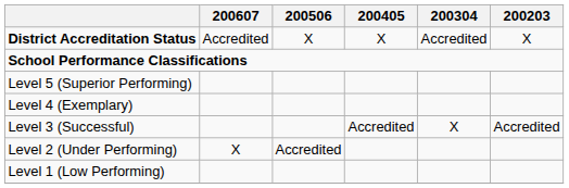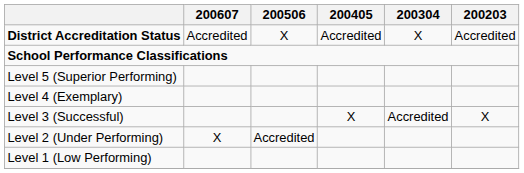 <table class="wikitable" style="font-size: 95%;">
 <tr>
 <th></th>
 <th>200607</th>
 <th>200506</th>
 <th>200405</th>
 <th>200304</th>
 <th>200203</th>
 </tr>
 <tr>
 <td align="left"><strong>District Accreditation Status</strong></td>
 <td align="center">Accredited</td>
 <td align="center">X</td>
+<td align="center">Accredited</td>
 <td align="center">X</td>
 <td align="center">Accredited</td>
-<td align="center">X</td>
 </tr>
 <tr>
 <td align="left" colspan="6"><strong>School Performance Classifications</strong></td>
 </tr>
 <tr>
 <td align="left">Level 5 (Superior Performing)</td>
 <td align="center"></td>
 <td align="center"></td>
 <td align="center"></td>
 <td align="center"></td>
 <td align="center"></td>
 </tr>
 <tr>
 <td align="left">Level 4 (Exemplary)</td>
 <td align="center"></td>
 <td align="center"></td>
 <td align="center"></td>
 <td align="center"></td>
 <td align="center"></td>
 </tr>
 <tr>
 <td align="left">Level 3 (Successful)</td>
 <td align="center"></td>
 <td align="center"></td>
+<td align="center">X</td>
 <td align="center">Accredited</td>
 <td align="center">X</td>
-<td align="center">Accredited</td>
 </tr>
 <tr>
 <td align="left">Level 2 (Under Performing)</td>
 <td align="center">X</td>
 <td align="center">Accredited</td>
 <td align="center"></td>
 <td align="center"></td>
 <td align="center"></td>
 </tr>
 <tr>
 <td align="left">Level 1 (Low Performing)</td>
 <td align="center"></td>
 <td align="center"></td>
 <td align="center"></td>
 <td align="center"></td>
 <td align="center"></td>
 </tr>
 <tr>
 </tr>
 </table>
